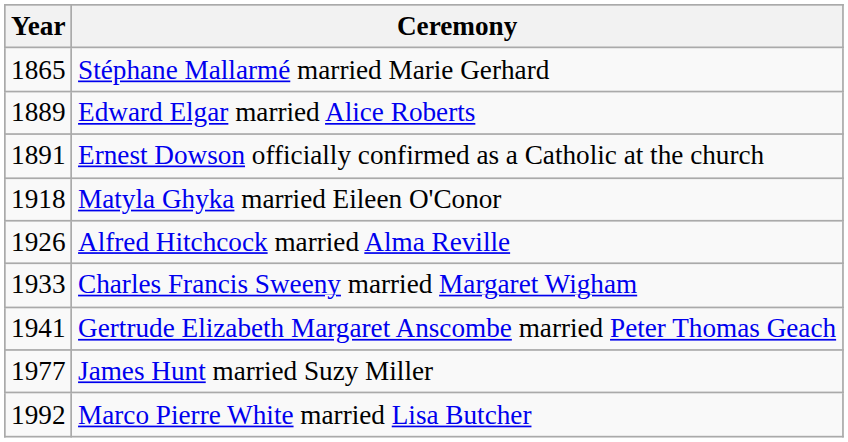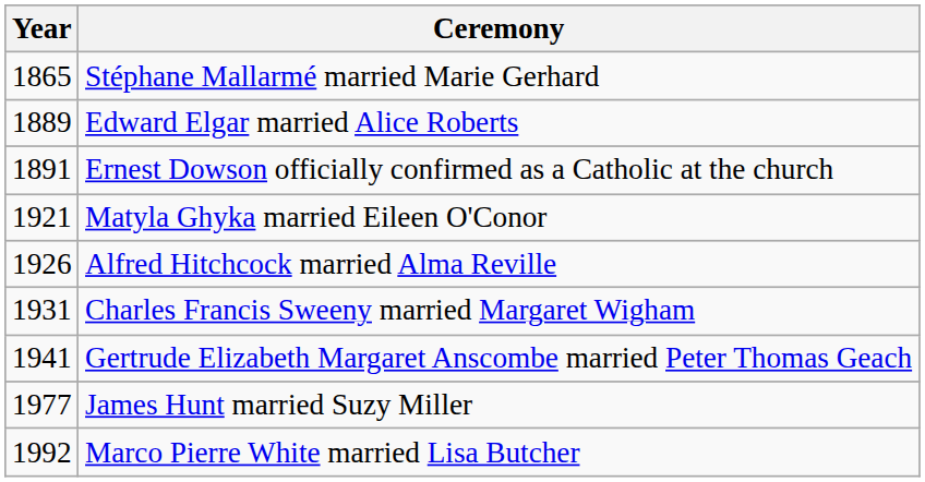 <table class="wikitable">
 <tr>
 <th>Year</th>
 <th>Ceremony</th>
 </tr>
 <tr>
 <td>1865</td>
 <td><a href='#'>Stéphane Mallarmé</a> married Marie Gerhard</td>
 </tr>
 <tr>
 <td>1889</td>
 <td><a href='#'>Edward Elgar</a> married <a href='#'>Alice Roberts</a></td>
 </tr>
 <tr>
 <td>1891</td>
 <td><a href='#'>Ernest Dowson</a> officially confirmed as a Catholic at the church</td>
 </tr>
 <tr>
-<td>1918</td>
+<td>1921</td>
 <td><a href='#'>Matyla Ghyka</a> married Eileen O'Conor</td>
 </tr>
 <tr>
 <td>1926</td>
 <td><a href='#'>Alfred Hitchcock</a> married <a href='#'>Alma Reville</a></td>
 </tr>
 <tr>
-<td>1933</td>
+<td>1931</td>
 <td><a href='#'>Charles Francis Sweeny</a> married <a href='#'>Margaret Wigham</a></td>
 </tr>
 <tr>
 <td>1941</td>
 <td><a href='#'>Gertrude Elizabeth Margaret Anscombe</a> married <a href='#'>Peter Thomas Geach</a></td>
 </tr>
 <tr>
 <td>1977</td>
 <td><a href='#'>James Hunt</a> married Suzy Miller</td>
 </tr>
 <tr>
 <td>1992</td>
 <td><a href='#'>Marco Pierre White</a> married <a href='#'>Lisa Butcher</a></td>
 </tr>
 </table>
